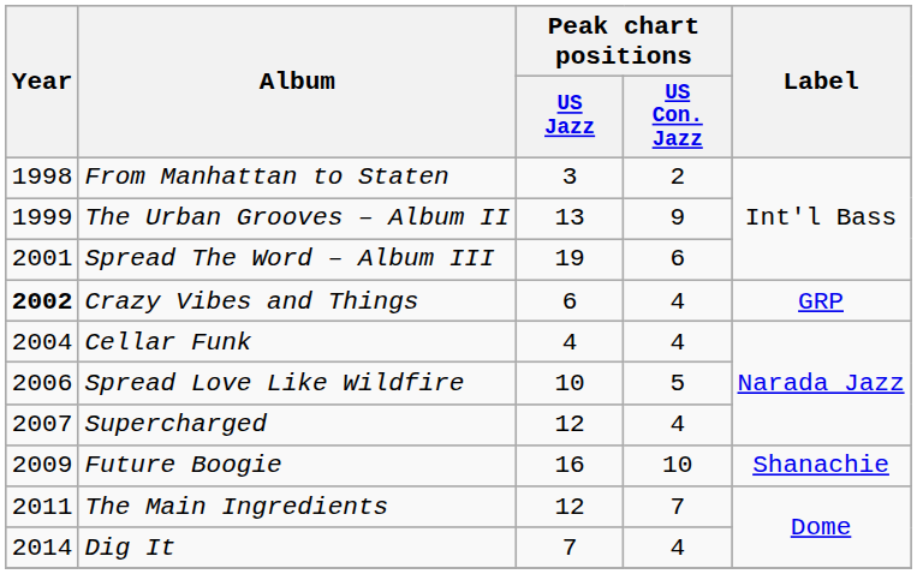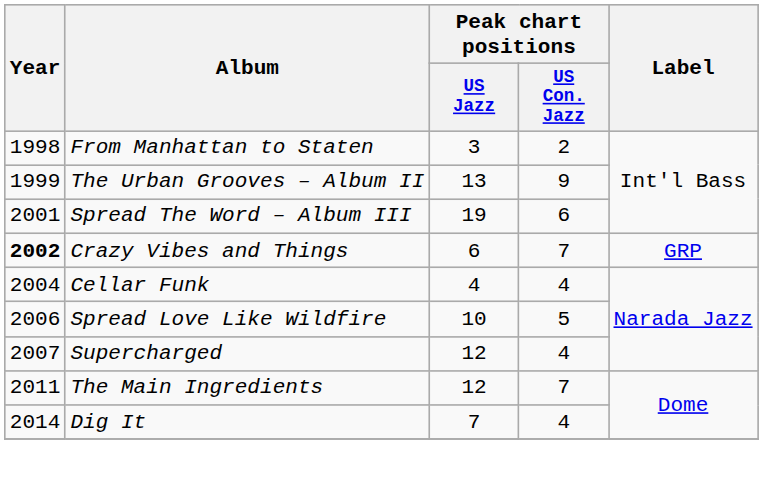 <table class="wikitable" style="text-align:center;">
 <tr>
 <th rowspan="2">Year</th>
 <th rowspan="2">Album</th>
 <th colspan="2">Peak chart positions</th>
 <th rowspan="2">Label</th>
 </tr>
 <tr style="font-size:smaller;">
 <th style="width:50px;"><a href='#'>US<br>Jazz</a><br></th>
 <th style="width:50px;"><a href='#'>US<br>Con.<br>Jazz</a><br></th>
 </tr>
 <tr>
 <td>1998</td>
 <td align="left"><em>From Manhattan to Staten</em></td>
 <td>3</td>
 <td>2</td>
 <td rowspan="3">Int'l Bass</td>
 </tr>
 <tr>
 <td>1999</td>
 <td align="left"><em>The Urban Grooves – Album II</em></td>
 <td>13</td>
 <td>9</td>
 </tr>
 <tr>
 <td>2001</td>
 <td align="left"><em>Spread The Word – Album III</em></td>
 <td>19</td>
 <td>6</td>
 </tr>
 <tr>
 <td><strong>2002</strong></td>
 <td align="left"><em>Crazy Vibes and Things</em></td>
 <td>6</td>
-<td>4</td>
+<td>7</td>
 <td><a href='#'>GRP</a></td>
 </tr>
 <tr>
 <td>2004</td>
 <td align="left"><em>Cellar Funk</em></td>
 <td>4</td>
 <td>4</td>
 <td rowspan="3"><a href='#'>Narada Jazz</a></td>
 </tr>
 <tr>
 <td>2006</td>
 <td align="left"><em>Spread Love Like Wildfire</em></td>
 <td>10</td>
 <td>5</td>
 </tr>
 <tr>
 <td>2007</td>
 <td align="left"><em>Supercharged</em></td>
 <td>12</td>
 <td>4</td>
 </tr>
 <tr>
-<td>2009</td>
-<td align="left"><em>Future Boogie</em></td>
-<td>16</td>
-<td>10</td>
-<td><a href='#'>Shanachie</a></td>
-</tr>
-<tr>
 <td>2011</td>
 <td align="left"><em>The Main Ingredients</em></td>
 <td>12</td>
 <td>7</td>
 <td rowspan="2"><a href='#'>Dome</a></td>
 </tr>
 <tr>
 <td>2014</td>
 <td align="left"><em>Dig It</em></td>
 <td>7</td>
 <td>4</td>
 </tr>
 <tr>
 </tr>
 </table>
